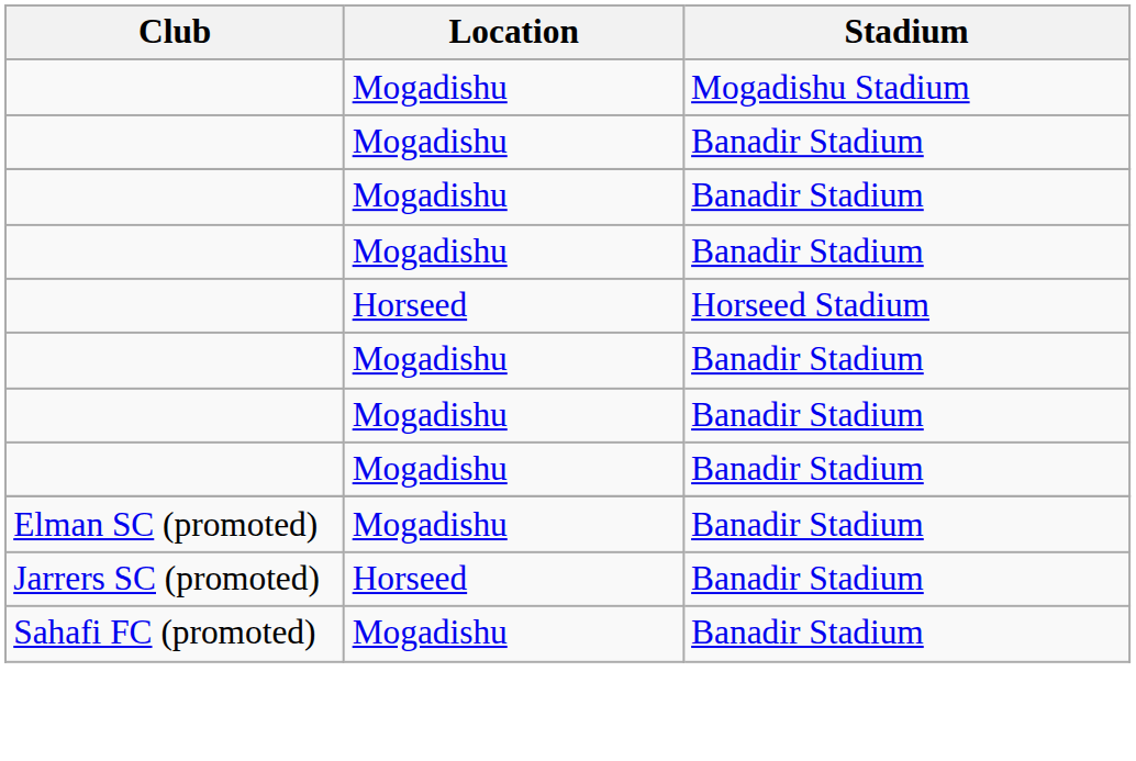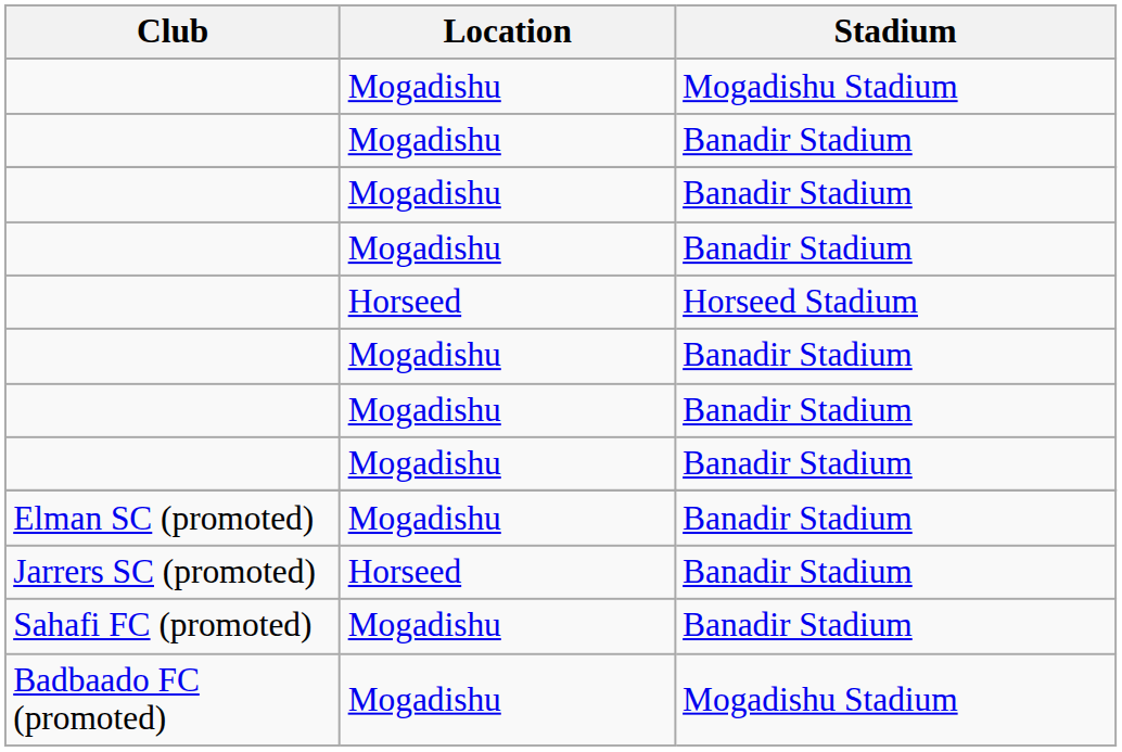 <table class="wikitable sortable">
 <tr>
 <th width="150" scope="col">Club</th>
 <th width="150" scope="col">Location</th>
 <th width="200" scope="col">Stadium</th>
 </tr>
 <tr>
 <td></td>
 <td><a href='#'>Mogadishu</a></td>
 <td><a href='#'>Mogadishu Stadium</a></td>
 </tr>
 <tr>
 <td></td>
 <td><a href='#'>Mogadishu</a></td>
 <td><a href='#'>Banadir Stadium</a></td>
 </tr>
 <tr>
 </tr>
 <tr>
 <td></td>
 <td><a href='#'>Mogadishu</a></td>
 <td><a href='#'>Banadir Stadium</a></td>
 </tr>
 <tr>
 <td></td>
 <td><a href='#'>Mogadishu</a></td>
 <td><a href='#'>Banadir Stadium</a></td>
 </tr>
 <tr>
 <td></td>
 <td><a href='#'>Horseed</a></td>
 <td><a href='#'>Horseed Stadium</a></td>
 </tr>
 <tr>
 <td></td>
 <td><a href='#'>Mogadishu</a></td>
 <td><a href='#'>Banadir Stadium</a></td>
 </tr>
 <tr>
 <td></td>
 <td><a href='#'>Mogadishu</a></td>
 <td><a href='#'>Banadir Stadium</a></td>
 </tr>
 <tr>
 <td></td>
 <td><a href='#'>Mogadishu</a></td>
 <td><a href='#'>Banadir Stadium</a></td>
 </tr>
 <tr>
 </tr>
 <tr>
 <td {{sort><a href='#'>Elman SC</a> (promoted)</td>
 <td><a href='#'>Mogadishu</a></td>
 <td><a href='#'>Banadir Stadium</a></td>
 </tr>
 <tr>
 <td {{sort><a href='#'>Jarrers SC</a> (promoted)</td>
 <td><a href='#'>Horseed</a></td>
 <td><a href='#'>Banadir Stadium</a></td>
 </tr>
 <tr>
 <td><a href='#'>Sahafi FC</a> (promoted)</td>
 <td><a href='#'>Mogadishu</a></td>
 <td><a href='#'>Banadir Stadium</a></td>
 </tr>
+<tr>
+<td><a href='#'>Badbaado FC</a> (promoted)</td>
+<td><a href='#'>Mogadishu</a></td>
+<td><a href='#'>Mogadishu Stadium</a></td>
+</tr>
 </table>
